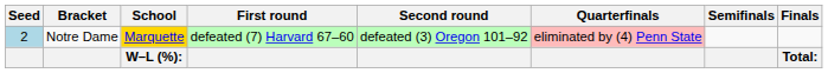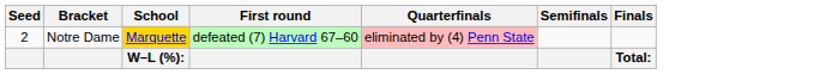 <table class="wikitable" style="white-space:nowrap; font-size:90%;">
 <tr>
 <th>Seed</th>
 <th>Bracket</th>
 <th>School</th>
 <th>First round</th>
-<th>Second round</th>
 <th>Quarterfinals</th>
 <th>Semifinals</th>
 <th>Finals</th>
 </tr>
 <tr>
-<td align=center style="background: lightblue;">2</td>
+<td align=center>2</td>
 <td>Notre Dame</td>
 <td style="background: gold;"><a href='#'>Marquette</a></td>
 <td style="background:#bfb;">defeated (7) <a href='#'>Harvard</a> 67–60</td>
-<td style="background:#bfb;">defeated (3) <a href='#'>Oregon</a> 101–92</td>
 <td style="background:#fbb;">eliminated by (4) <a href='#'>Penn State</a></td>
 <td></td>
 <td></td>
 </tr>
 <tr>
 <th></th>
 <th></th>
 <th>W–L (%):</th>
 <th></th>
 <th></th>
 <th></th>
-<th></th>
 <th> Total: </th>
 </tr>
 </table>
